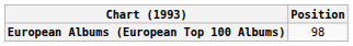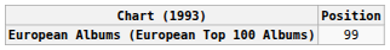 <table class="wikitable plainrowheaders" style="text-align:center">
 <tr>
 <th scope="col">Chart (1993)</th>
 <th scope="col">Position</th>
 </tr>
 <tr>
 <th scope="row">European Albums (European Top 100 Albums)</th>
-<td>98</td>
+<td>99</td>
 </tr>
 </table>
